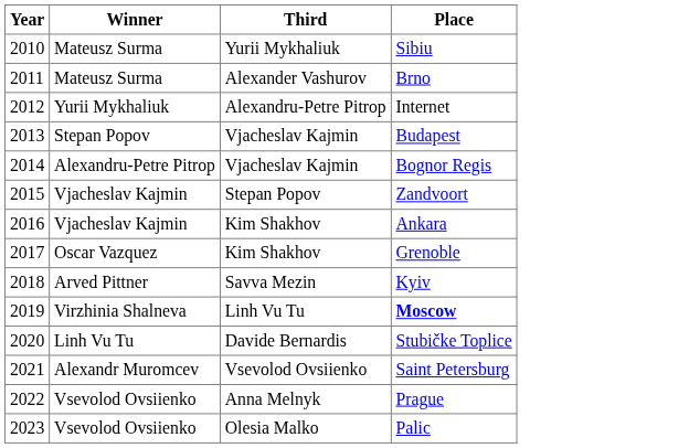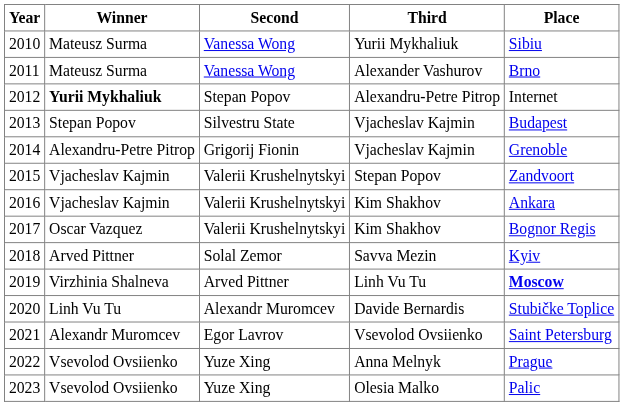 <table class="toccolours" border="1" cellpadding="4" cellspacing="0" style="border-collapse: collapse; margin:0;">
 <tr>
 <th>Year</th>
 <th>Winner</th>
+<th>Second</th>
 <th>Third</th>
 <th>Place</th>
 </tr>
 <tr valign="top">
 <td>2010</td>
 <td> Mateusz Surma</td>
+<td> <a href='#'>Vanessa Wong</a></td>
 <td> Yurii Mykhaliuk</td>
 <td> <a href='#'>Sibiu</a></td>
 </tr>
 <tr valign="top">
 <td>2011</td>
 <td> Mateusz Surma</td>
+<td> <a href='#'>Vanessa Wong</a></td>
 <td> Alexander Vashurov</td>
 <td> <a href='#'>Brno</a></td>
 </tr>
 <tr valign="top">
 <td>2012</td>
-<td> Yurii Mykhaliuk</td>
+<td><strong> Yurii Mykhaliuk</strong></td>
+<td> Stepan Popov</td>
 <td> Alexandru-Petre Pitrop</td>
 <td>Internet</td>
 </tr>
 <tr valign="top">
 <td>2013</td>
 <td> Stepan Popov</td>
+<td> Silvestru State</td>
 <td> Vjacheslav Kajmin</td>
 <td> <a href='#'>Budapest</a></td>
 </tr>
 <tr valign="top">
 <td>2014</td>
 <td> Alexandru-Petre Pitrop</td>
+<td> Grigorij Fionin</td>
 <td> Vjacheslav Kajmin</td>
-<td> <a href='#'>Bognor Regis</a></td>
+<td> <a href='#'>Grenoble</a></td>
 </tr>
 <tr valign="top">
 <td>2015</td>
 <td> Vjacheslav Kajmin</td>
+<td> Valerii Krushelnytskyi</td>
 <td> Stepan Popov</td>
 <td> <a href='#'>Zandvoort</a></td>
 </tr>
 <tr valign="top">
 <td>2016</td>
 <td> Vjacheslav Kajmin</td>
+<td> Valerii Krushelnytskyi</td>
 <td> Kim Shakhov</td>
 <td> <a href='#'>Ankara</a></td>
 </tr>
 <tr valign="top">
 <td>2017</td>
 <td> Oscar Vazquez</td>
+<td> Valerii Krushelnytskyi</td>
 <td> Kim Shakhov</td>
-<td> <a href='#'>Grenoble</a></td>
+<td> <a href='#'>Bognor Regis</a></td>
 </tr>
 <tr valign="top">
 <td>2018</td>
 <td> Arved Pittner</td>
+<td> Solal Zemor</td>
 <td> Savva Mezin</td>
 <td> <a href='#'>Kyiv</a></td>
 </tr>
 <tr valign="top">
 <td>2019</td>
 <td> Virzhinia Shalneva</td>
+<td> Arved Pittner</td>
 <td> Linh Vu Tu</td>
 <td><strong> <a href='#'>Moscow</a></strong></td>
 </tr>
 <tr valign="top">
 <td>2020</td>
 <td> Linh Vu Tu</td>
+<td> Alexandr Muromcev</td>
 <td> Davide Bernardis</td>
 <td> <a href='#'>Stubičke Toplice</a></td>
 </tr>
 <tr valign="top">
 <td>2021</td>
 <td> Alexandr Muromcev</td>
+<td> Egor Lavrov</td>
 <td> Vsevolod Ovsiienko</td>
 <td> <a href='#'>Saint Petersburg</a></td>
 </tr>
 <tr valign="top">
 <td>2022</td>
 <td> Vsevolod Ovsiienko</td>
+<td> Yuze Xing</td>
 <td> Anna Melnyk</td>
 <td> <a href='#'>Prague</a></td>
 </tr>
 <tr valign="top">
 <td>2023</td>
 <td> Vsevolod Ovsiienko</td>
+<td> Yuze Xing</td>
 <td> Olesia Malko</td>
 <td> <a href='#'>Palic</a></td>
 </tr>
 </table>
